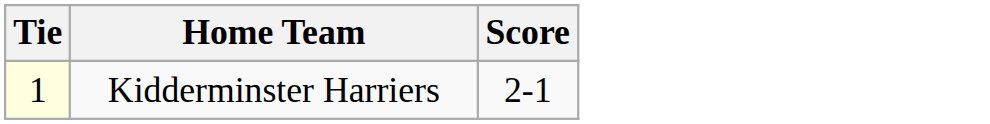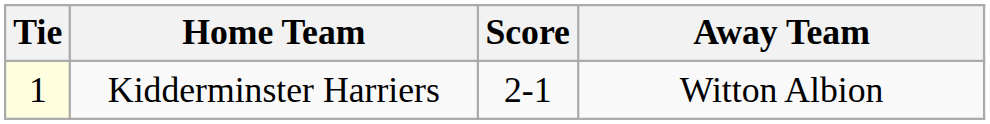 <table class="wikitable" style="text-align:center;">
 <tr>
 <th width=20>Tie</th>
 <th width=175>Home Team</th>
 <th width=20>Score</th>
+<th width=175>Away Team</th>
 </tr>
 <tr>
 <td style="background: lightyellow;">1</td>
 <td>Kidderminster Harriers</td>
 <td>2-1</td>
+<td>Witton Albion</td>
 </tr>
 </table>
